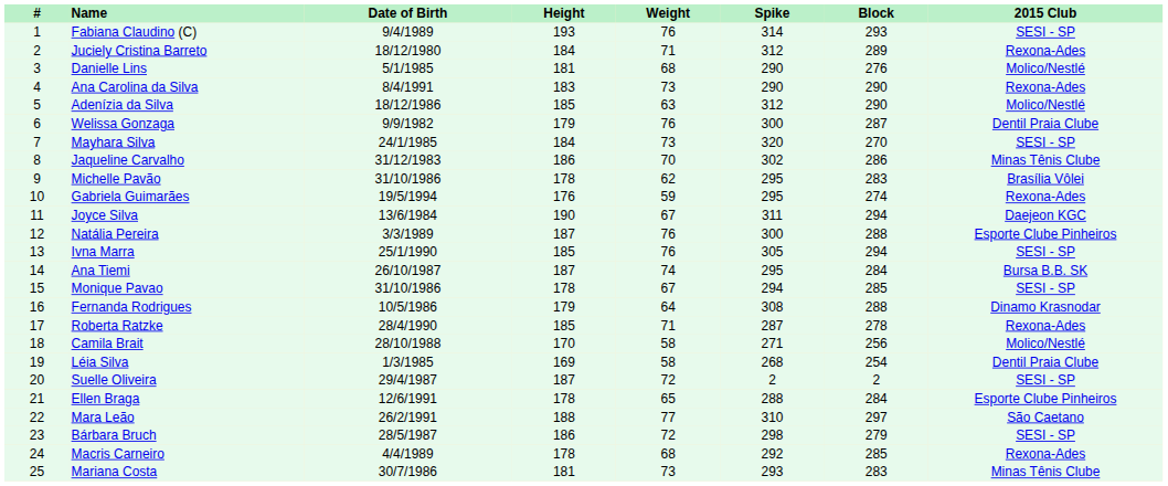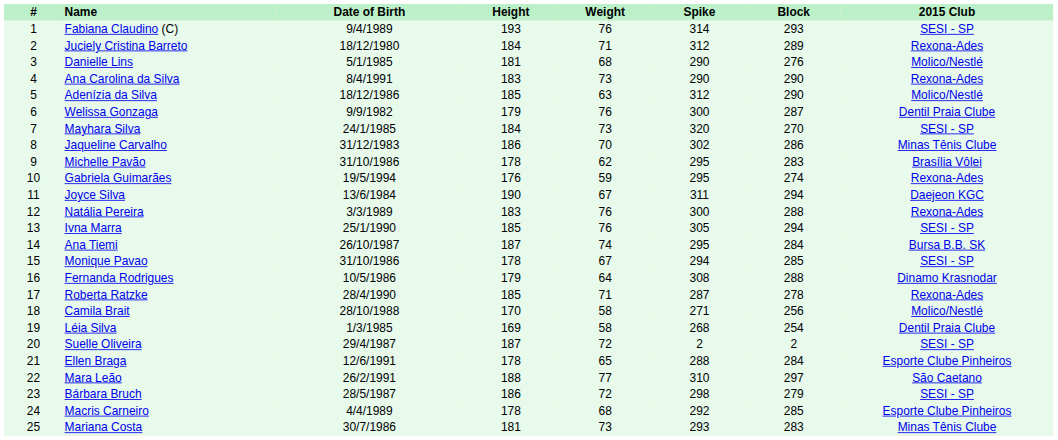 <table border=0 cellpadding=2 cellspacing=0  |- bgcolor=#FFECCE style="text-align:center; font-size:90%;" width=100%>
 <tr bgcolor=#BBF0C9>
 <th width=5%>#</th>
 <th width=18% align=left>Name</th>
 <th width=16%>Date of Birth</th>
 <th width=8%>Height</th>
 <th width=8%>Weight</th>
 <th width=8%>Spike</th>
 <th width=8%>Block</th>
 <th width=18%>2015 Club</th>
 </tr>
 <tr bgcolor=#E7FAEC>
 <td>1</td>
 <td align=left><a href='#'>Fabiana Claudino</a> (C)</td>
 <td>9/4/1989</td>
 <td>193</td>
 <td>76</td>
 <td>314</td>
 <td>293</td>
 <td><a href='#'>SESI - SP</a></td>
 </tr>
 <tr bgcolor=#E7FAEC>
 <td>2</td>
 <td align=left><a href='#'>Juciely Cristina Barreto</a></td>
 <td>18/12/1980</td>
 <td>184</td>
 <td>71</td>
 <td>312</td>
 <td>289</td>
 <td><a href='#'>Rexona-Ades</a></td>
 </tr>
 <tr bgcolor=#E7FAEC>
 <td>3</td>
 <td align=left><a href='#'>Danielle Lins</a></td>
 <td>5/1/1985</td>
 <td>181</td>
 <td>68</td>
 <td>290</td>
 <td>276</td>
 <td><a href='#'>Molico/Nestlé</a></td>
 </tr>
 <tr bgcolor=#E7FAEC>
 <td>4</td>
 <td align=left><a href='#'>Ana Carolina da Silva</a></td>
 <td>8/4/1991</td>
 <td>183</td>
 <td>73</td>
 <td>290</td>
 <td>290</td>
 <td><a href='#'>Rexona-Ades</a></td>
 </tr>
 <tr bgcolor=#E7FAEC>
 <td>5</td>
 <td align=left><a href='#'>Adenízia da Silva</a></td>
 <td>18/12/1986</td>
 <td>185</td>
 <td>63</td>
 <td>312</td>
 <td>290</td>
 <td><a href='#'>Molico/Nestlé</a></td>
 </tr>
 <tr bgcolor=#E7FAEC>
 <td>6</td>
 <td align=left><a href='#'>Welissa Gonzaga</a></td>
 <td>9/9/1982</td>
 <td>179</td>
 <td>76</td>
 <td>300</td>
 <td>287</td>
 <td><a href='#'>Dentil Praia Clube</a></td>
 </tr>
 <tr bgcolor=#E7FAEC>
 <td>7</td>
 <td align=left><a href='#'>Mayhara Silva</a></td>
 <td>24/1/1985</td>
 <td>184</td>
 <td>73</td>
 <td>320</td>
 <td>270</td>
 <td><a href='#'>SESI - SP</a></td>
 </tr>
 <tr bgcolor=#E7FAEC>
 <td>8</td>
 <td align=left><a href='#'>Jaqueline Carvalho</a></td>
 <td>31/12/1983</td>
 <td>186</td>
 <td>70</td>
 <td>302</td>
 <td>286</td>
 <td><a href='#'>Minas Tênis Clube</a></td>
 </tr>
 <tr bgcolor=#E7FAEC>
 <td>9</td>
 <td align=left><a href='#'>Michelle Pavão</a></td>
 <td>31/10/1986</td>
 <td>178</td>
 <td>62</td>
 <td>295</td>
 <td>283</td>
 <td><a href='#'>Brasília Vôlei</a></td>
 </tr>
 <tr bgcolor=#E7FAEC>
 <td>10</td>
 <td align=left><a href='#'>Gabriela Guimarães</a></td>
 <td>19/5/1994</td>
 <td>176</td>
 <td>59</td>
 <td>295</td>
 <td>274</td>
 <td><a href='#'>Rexona-Ades</a></td>
 </tr>
 <tr bgcolor=#E7FAEC>
 <td>11</td>
 <td align=left><a href='#'>Joyce Silva</a></td>
 <td>13/6/1984</td>
 <td>190</td>
 <td>67</td>
 <td>311</td>
 <td>294</td>
 <td><a href='#'>Daejeon KGC</a></td>
 </tr>
 <tr bgcolor=#E7FAEC>
 <td>12</td>
 <td align=left><a href='#'>Natália Pereira</a></td>
 <td>3/3/1989</td>
-<td>187</td>
+<td>183</td>
 <td>76</td>
 <td>300</td>
 <td>288</td>
-<td><a href='#'>Esporte Clube Pinheiros</a></td>
+<td><a href='#'>Rexona-Ades</a></td>
 </tr>
 <tr bgcolor=#E7FAEC>
 <td>13</td>
 <td align=left><a href='#'>Ivna Marra</a></td>
 <td>25/1/1990</td>
 <td>185</td>
 <td>76</td>
 <td>305</td>
 <td>294</td>
 <td><a href='#'>SESI - SP</a></td>
 </tr>
 <tr bgcolor=#E7FAEC>
 <td>14</td>
 <td align=left><a href='#'>Ana Tiemi</a></td>
 <td>26/10/1987</td>
 <td>187</td>
 <td>74</td>
 <td>295</td>
 <td>284</td>
 <td><a href='#'>Bursa B.B. SK</a></td>
 </tr>
 <tr bgcolor=#E7FAEC>
 <td>15</td>
 <td align=left><a href='#'>Monique Pavao</a></td>
 <td>31/10/1986</td>
 <td>178</td>
 <td>67</td>
 <td>294</td>
 <td>285</td>
 <td><a href='#'>SESI - SP</a></td>
 </tr>
 <tr bgcolor=#E7FAEC>
 <td>16</td>
 <td align=left><a href='#'>Fernanda Rodrigues</a></td>
 <td>10/5/1986</td>
 <td>179</td>
 <td>64</td>
 <td>308</td>
 <td>288</td>
 <td><a href='#'>Dinamo Krasnodar</a></td>
 </tr>
 <tr bgcolor=#E7FAEC>
 <td>17</td>
 <td align=left><a href='#'>Roberta Ratzke</a></td>
 <td>28/4/1990</td>
 <td>185</td>
 <td>71</td>
 <td>287</td>
 <td>278</td>
 <td><a href='#'>Rexona-Ades</a></td>
 </tr>
 <tr bgcolor=#E7FAEC>
 <td>18</td>
 <td align=left><a href='#'>Camila Brait</a></td>
 <td>28/10/1988</td>
 <td>170</td>
 <td>58</td>
 <td>271</td>
 <td>256</td>
 <td><a href='#'>Molico/Nestlé</a></td>
 </tr>
 <tr bgcolor=#E7FAEC>
 <td>19</td>
 <td align=left><a href='#'>Léia Silva</a></td>
 <td>1/3/1985</td>
 <td>169</td>
 <td>58</td>
 <td>268</td>
 <td>254</td>
 <td><a href='#'>Dentil Praia Clube</a></td>
 </tr>
 <tr bgcolor=#E7FAEC>
 <td>20</td>
 <td align=left><a href='#'>Suelle Oliveira</a></td>
 <td>29/4/1987</td>
 <td>187</td>
 <td>72</td>
 <td>2</td>
 <td>2</td>
 <td><a href='#'>SESI - SP</a></td>
 </tr>
 <tr bgcolor=#E7FAEC>
 <td>21</td>
 <td align=left><a href='#'>Ellen Braga</a></td>
 <td>12/6/1991</td>
 <td>178</td>
 <td>65</td>
 <td>288</td>
 <td>284</td>
 <td><a href='#'>Esporte Clube Pinheiros</a></td>
 </tr>
 <tr bgcolor=#E7FAEC>
 <td>22</td>
 <td align=left><a href='#'>Mara Leão</a></td>
 <td>26/2/1991</td>
 <td>188</td>
 <td>77</td>
 <td>310</td>
 <td>297</td>
 <td><a href='#'>São Caetano</a></td>
 </tr>
 <tr bgcolor=#E7FAEC>
 <td>23</td>
 <td align=left><a href='#'>Bárbara Bruch</a></td>
 <td>28/5/1987</td>
 <td>186</td>
 <td>72</td>
 <td>298</td>
 <td>279</td>
 <td><a href='#'>SESI - SP</a></td>
 </tr>
 <tr bgcolor=#E7FAEC>
 <td>24</td>
 <td align=left><a href='#'>Macris Carneiro</a></td>
 <td>4/4/1989</td>
 <td>178</td>
 <td>68</td>
 <td>292</td>
 <td>285</td>
-<td><a href='#'>Rexona-Ades</a></td>
+<td><a href='#'>Esporte Clube Pinheiros</a></td>
 </tr>
 <tr bgcolor=#E7FAEC>
 <td>25</td>
 <td align=left><a href='#'>Mariana Costa</a></td>
 <td>30/7/1986</td>
 <td>181</td>
 <td>73</td>
 <td>293</td>
 <td>283</td>
 <td><a href='#'>Minas Tênis Clube</a></td>
 </tr>
 <tr bgcolor=#E7FAEC>
 </tr>
 </table>
